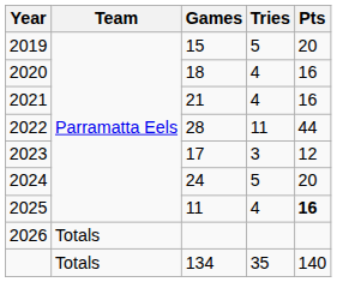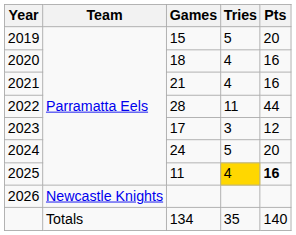 <table class="wikitable">
 <tr>
 <th>Year</th>
 <th>Team</th>
 <th>Games</th>
 <th>Tries</th>
 <th>Pts</th>
 </tr>
 <tr>
 <td>2019</td>
 <td rowspan="7"> <a href='#'>Parramatta Eels</a></td>
 <td>15</td>
 <td>5</td>
 <td>20</td>
 </tr>
 <tr>
 <td>2020</td>
 <td>18</td>
 <td>4</td>
 <td>16</td>
 </tr>
 <tr>
 <td>2021</td>
 <td>21</td>
 <td>4</td>
 <td>16</td>
 </tr>
 <tr>
 <td>2022</td>
 <td>28</td>
 <td>11</td>
 <td>44</td>
 </tr>
 <tr>
 <td>2023</td>
 <td>17</td>
 <td>3</td>
 <td>12</td>
 </tr>
 <tr>
 <td>2024</td>
 <td>24</td>
 <td>5</td>
 <td>20</td>
 </tr>
 <tr>
 <td>2025</td>
 <td>11</td>
-<td>4</td>
+<td style="background: gold;">4</td>
 <td><strong>16</strong></td>
 </tr>
 <tr>
 <td>2026</td>
-<td>Totals</td>
+<td> <a href='#'>Newcastle Knights</a></td>
 <td></td>
 <td></td>
 <td></td>
 </tr>
 <tr>
 <td></td>
 <td>Totals</td>
 <td>134</td>
 <td>35</td>
 <td>140</td>
 </tr>
 </table>
